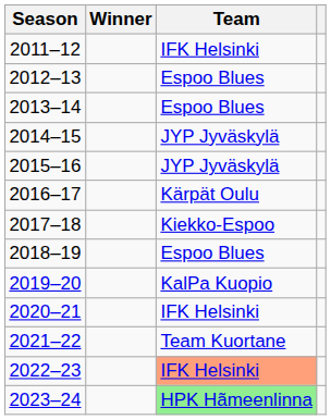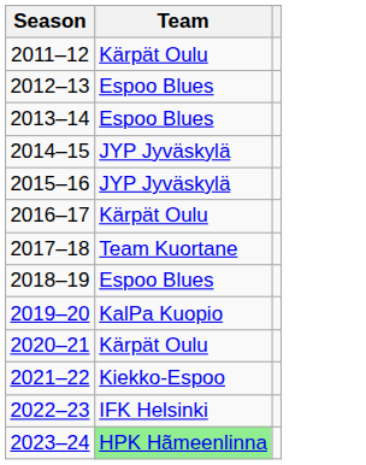 <table class="wikitable sortable">
 <tr>
 <th>Season</th>
-<th>Winner</th>
 <th>Team</th>
 <th></th>
 </tr>
 <tr>
 <td align=center>2011–12</td>
-<td> </td>
-<td><a href='#'>IFK Helsinki</a></td>
+<td><a href='#'>Kärpät Oulu</a></td>
 <td></td>
 </tr>
 <tr>
 <td align=center>2012–13</td>
-<td> </td>
 <td><a href='#'>Espoo Blues</a></td>
 <td></td>
 </tr>
 <tr>
 <td align=center>2013–14</td>
-<td> </td>
 <td><a href='#'>Espoo Blues</a></td>
 <td></td>
 </tr>
 <tr>
 <td align=center>2014–15</td>
-<td> </td>
 <td><a href='#'>JYP Jyväskylä</a></td>
 <td></td>
 </tr>
 <tr>
 <td align=center>2015–16</td>
-<td> </td>
 <td><a href='#'>JYP Jyväskylä</a></td>
 <td></td>
 </tr>
 <tr>
 <td align=center>2016–17</td>
-<td> </td>
 <td><a href='#'>Kärpät Oulu</a></td>
 <td></td>
 </tr>
 <tr>
 <td align=center>2017–18</td>
-<td> </td>
-<td><a href='#'>Kiekko-Espoo</a></td>
+<td><a href='#'>Team Kuortane</a></td>
 <td></td>
 </tr>
 <tr>
 <td align=center>2018–19</td>
-<td> </td>
 <td><a href='#'>Espoo Blues</a></td>
 <td></td>
 </tr>
 <tr>
 <td align=center><a href='#'>2019–20</a></td>
-<td> </td>
 <td><a href='#'>KalPa Kuopio</a></td>
 <td></td>
 </tr>
 <tr>
 <td align=center><a href='#'>2020–21</a></td>
-<td> </td>
+<td><a href='#'>Kärpät Oulu</a></td>
+<td></td>
+</tr>
+<tr>
+<td align=center><a href='#'>2021–22</a></td>
+<td><a href='#'>Kiekko-Espoo</a></td>
+<td></td>
+</tr>
+<tr>
+<td align=center><a href='#'>2022–23</a></td>
 <td><a href='#'>IFK Helsinki</a></td>
 <td></td>
 </tr>
 <tr>
-<td align=center><a href='#'>2021–22</a></td>
-<td> </td>
-<td><a href='#'>Team Kuortane</a></td>
-<td></td>
-</tr>
-<tr>
-<td align=center><a href='#'>2022–23</a></td>
-<td> </td>
-<td style="background: lightsalmon;"><a href='#'>IFK Helsinki</a></td>
-<td></td>
-</tr>
-<tr>
 <td align=center><a href='#'>2023–24</a></td>
-<td> </td>
 <td style="background: lightgreen;"><a href='#'>HPK Hãmeenlinna</a></td>
 <td></td>
 </tr>
 </table>
